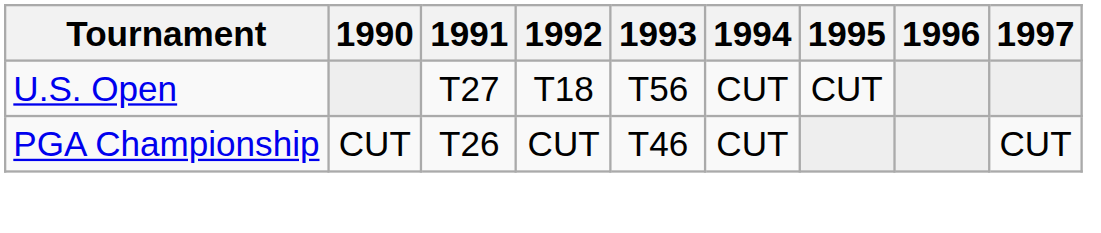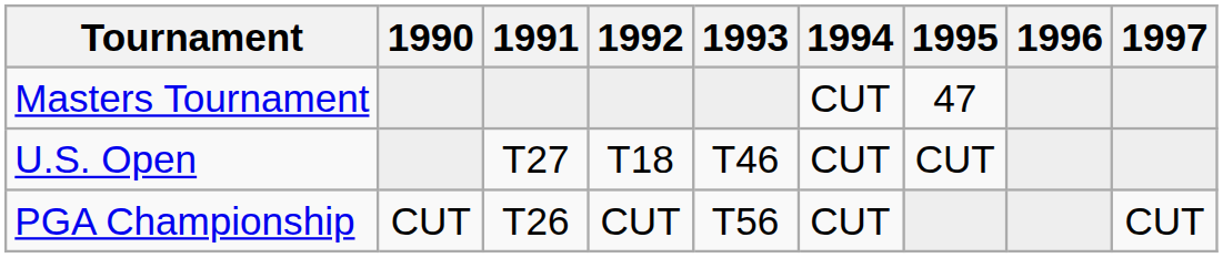 <table class="wikitable" style="font-size:95%;text-align:center;">
 <tr>
 <th>Tournament</th>
 <th>1990</th>
 <th>1991</th>
 <th>1992</th>
 <th>1993</th>
 <th>1994</th>
 <th>1995</th>
 <th>1996</th>
 <th>1997</th>
 </tr>
 <tr>
+<td align=left><a href='#'>Masters Tournament</a></td>
+<td style="background:#eeeeee;"></td>
+<td style="background:#eeeeee;"></td>
+<td style="background:#eeeeee;"></td>
+<td style="background:#eeeeee;"></td>
+<td>CUT</td>
+<td>47</td>
+<td style="background:#eeeeee;"></td>
+<td style="background:#eeeeee;"></td>
+</tr>
+<tr>
 <td align=left><a href='#'>U.S. Open</a></td>
 <td style="background:#eeeeee;"></td>
 <td>T27</td>
 <td>T18</td>
-<td>T56</td>
+<td>T46</td>
 <td>CUT</td>
 <td>CUT</td>
 <td style="background:#eeeeee;"></td>
 <td style="background:#eeeeee;"></td>
 </tr>
 <tr>
 <td align=left><a href='#'>PGA Championship</a></td>
 <td>CUT</td>
 <td>T26</td>
 <td>CUT</td>
-<td>T46</td>
+<td>T56</td>
 <td>CUT</td>
 <td style="background:#eeeeee;"></td>
 <td style="background:#eeeeee;"></td>
 <td>CUT</td>
 </tr>
 </table>
